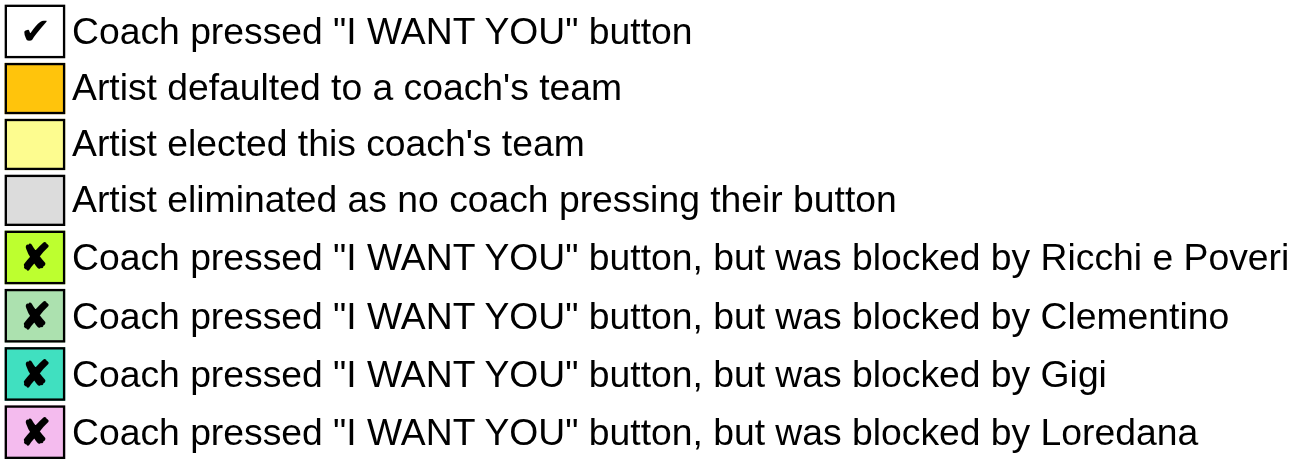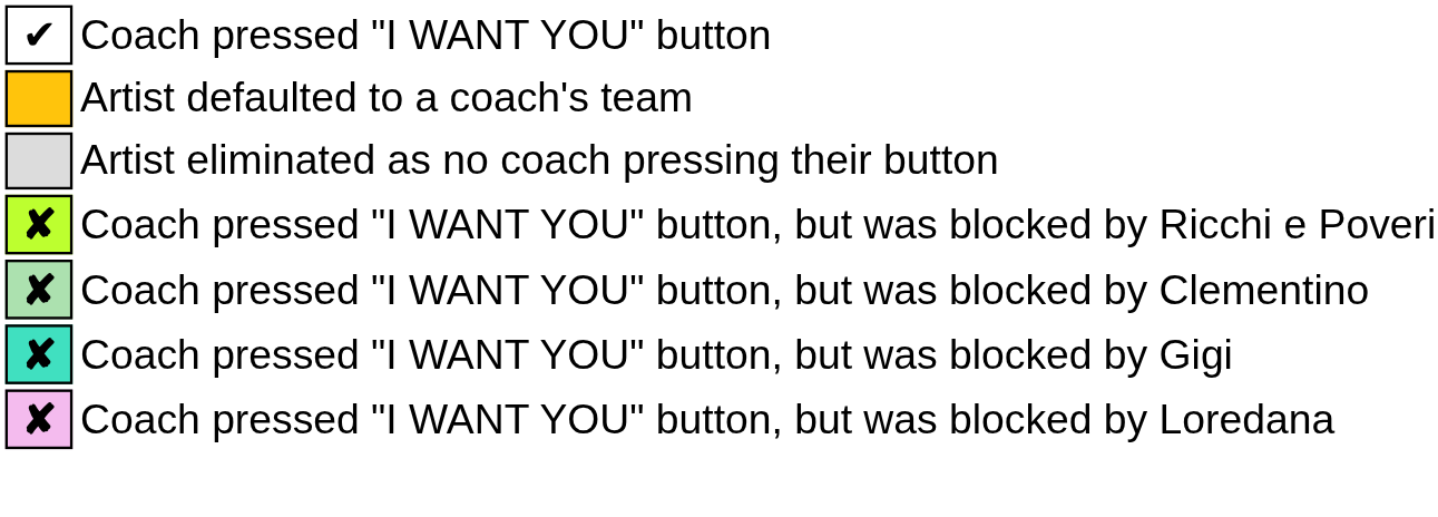 <table class="toccolours" style="font-size: 100%">
 <tr>
 <td style="background: white; border: 1px solid black"> ✔ </td>
 <td>Coach pressed "I WANT YOU" button</td>
 </tr>
 <tr>
 <td style="background:#ffc40c; border: 1px solid black">    </td>
 <td>Artist defaulted to a coach's team</td>
-</tr>
-<tr>
-<td style="background:#fdfc8f; border: 1px solid black">    </td>
-<td>Artist elected this coach's team</td>
 </tr>
 <tr>
 <td style="background:#DCDCDC; border: 1px solid black">    </td>
 <td>Artist eliminated as no coach pressing their button</td>
 </tr>
 <tr>
 <td style="background:#bdff2f; border: 1px solid black"> <strong>✘</strong> </td>
 <td>Coach pressed "I WANT YOU" button, but was blocked by Ricchi e Poveri</td>
 </tr>
 <tr>
 <td style="background:#ace1af; border: 1px solid black"> <strong>✘</strong> </td>
 <td>Coach pressed "I WANT YOU" button, but was blocked by Clementino</td>
 </tr>
 <tr>
 <td style="background:#40e0c0; border: 1px solid black"> <strong>✘</strong> </td>
 <td>Coach pressed "I WANT YOU" button, but was blocked by Gigi</td>
 </tr>
 <tr>
 <td style="background:#f4bbee; border: 1px solid black"> <strong>✘</strong> </td>
 <td>Coach pressed "I WANT YOU" button, but was blocked by Loredana</td>
 </tr>
 </table>
